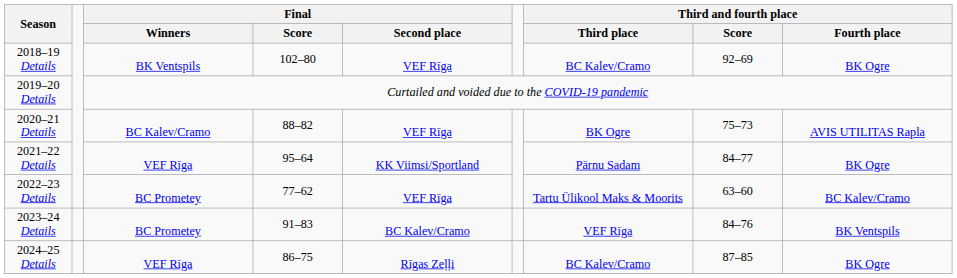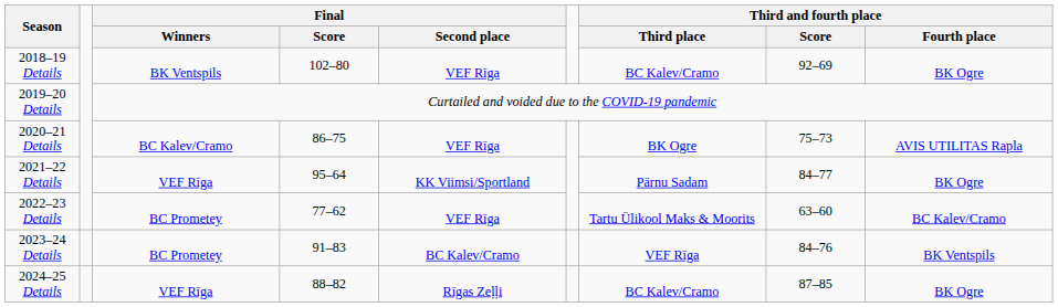 <table class="wikitable" style="text-align: center;">
 <tr>
 <th rowspan="2" style="width:6%;">Season</th>
 <td rowspan="7" style="width:1%;"></td>
 <th colspan=3>Final</th>
 <td rowspan="3" style="width:1%;"></td>
 <th colspan="3">Third and fourth place</th>
 </tr>
 <tr>
 <th width=15%>Winners</th>
 <th width=8%>Score</th>
 <th width=15%>Second place</th>
 <th width=15%>Third place</th>
 <th width=8%>Score</th>
 <th width=15%>Fourth place</th>
 </tr>
 <tr>
 <td>2018–19<br><em><a href='#'>Details</a></em></td>
 <td><br><a href='#'>BK Ventspils</a></td>
 <td>102–80</td>
 <td><br><a href='#'>VEF Rīga</a></td>
 <td><br><a href='#'>BC Kalev/Cramo</a></td>
 <td>92–69</td>
 <td><br><a href='#'>BK Ogre</a></td>
 </tr>
 <tr>
 <td>2019–20<br><em><a href='#'>Details</a></em></td>
 <td colspan=7 style="text-align:center;"><em>Curtailed and voided due to the <a href='#'>COVID-19 pandemic</a></em></td>
 </tr>
 <tr>
 <td>2020–21<br><em><a href='#'>Details</a></em></td>
 <td><br><a href='#'>BC Kalev/Cramo</a></td>
-<td>88–82</td>
+<td>86–75</td>
 <td><br><a href='#'>VEF Rīga</a></td>
 <td rowspan="3" style="width:1%;"></td>
 <td><br><a href='#'>BK Ogre</a></td>
 <td>75–73</td>
 <td><br><a href='#'>AVIS UTILITAS Rapla</a></td>
 </tr>
 <tr>
 <td>2021–22<br><em><a href='#'>Details</a></em></td>
 <td><br><a href='#'>VEF Rīga</a></td>
 <td>95–64</td>
 <td><br><a href='#'>KK Viimsi/Sportland</a></td>
 <td><br><a href='#'>Pärnu Sadam</a></td>
 <td>84–77</td>
 <td><br><a href='#'>BK Ogre</a></td>
 </tr>
 <tr>
 <td>2022–23<br><em><a href='#'>Details</a></em></td>
 <td><br><a href='#'>BC Prometey</a></td>
 <td>77–62</td>
 <td><br><a href='#'>VEF Rīga</a></td>
 <td><br><a href='#'>Tartu Ülikool Maks & Moorits</a></td>
 <td>63–60</td>
 <td><br><a href='#'>BC Kalev/Cramo</a></td>
 </tr>
 <tr>
 <td>2023–24<br><em><a href='#'>Details</a></em></td>
 <td></td>
 <td><br><a href='#'>BC Prometey</a></td>
 <td>91–83</td>
 <td><br><a href='#'>BC Kalev/Cramo</a></td>
 <td></td>
 <td><br><a href='#'>VEF Rīga</a></td>
 <td>84–76</td>
 <td><br><a href='#'>BK Ventspils</a></td>
 </tr>
 <tr>
 <td>2024–25<br><em><a href='#'>Details</a></em></td>
 <td></td>
 <td><br><a href='#'>VEF Rīga</a></td>
-<td>86–75</td>
+<td>88–82</td>
 <td><br><a href='#'>Rīgas Zeļļi</a></td>
 <td></td>
 <td><br><a href='#'>BC Kalev/Cramo</a></td>
 <td>87–85</td>
 <td><br><a href='#'>BK Ogre</a></td>
 </tr>
 </table>
